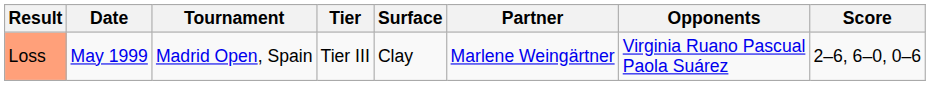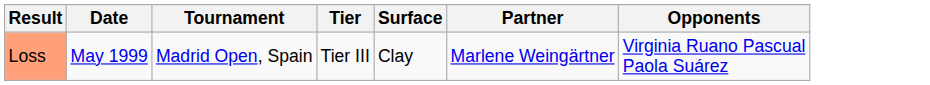 <table class="sortable wikitable">
 <tr>
 <th>Result</th>
 <th>Date</th>
 <th>Tournament</th>
 <th>Tier</th>
 <th>Surface</th>
 <th>Partner</th>
 <th>Opponents</th>
-<th class="unsortable">Score</th>
 </tr>
 <tr>
 <td style="background:#FFA07A;">Loss</td>
 <td><a href='#'>May 1999</a></td>
 <td><a href='#'>Madrid Open</a>, Spain</td>
 <td>Tier III</td>
 <td>Clay</td>
 <td> <a href='#'>Marlene Weingärtner</a></td>
 <td> <a href='#'>Virginia Ruano Pascual</a> <br>  <a href='#'>Paola Suárez</a></td>
-<td>2–6, 6–0, 0–6</td>
 </tr>
 </table>
